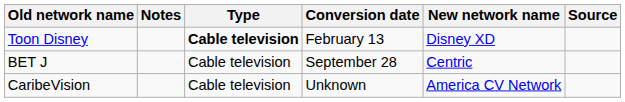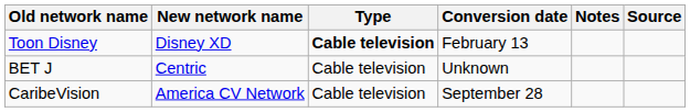 <table class="wikitable sortable">
 <tr>
 <th>Old network name</th>
-<th>Notes</th>
+<th>New network name</th>
 <th>Type</th>
 <th>Conversion date</th>
-<th>New network name</th>
+<th>Notes</th>
 <th>Source</th>
 </tr>
 <tr>
 <td><a href='#'>Toon Disney</a></td>
-<td></td>
+<td><a href='#'>Disney XD</a></td>
 <td><strong>Cable television</strong></td>
 <td>February 13</td>
-<td><a href='#'>Disney XD</a></td>
+<td></td>
 <td></td>
 </tr>
 <tr>
 <td>BET J</td>
+<td><a href='#'>Centric</a></td>
+<td>Cable television</td>
+<td>Unknown</td>
 <td></td>
-<td>Cable television</td>
-<td>September 28</td>
-<td><a href='#'>Centric</a></td>
 <td></td>
 </tr>
 <tr>
 <td>CaribeVision</td>
+<td><a href='#'>America CV Network</a></td>
+<td>Cable television</td>
+<td>September 28</td>
 <td></td>
-<td>Cable television</td>
-<td>Unknown</td>
-<td><a href='#'>America CV Network</a></td>
 <td></td>
 </tr>
 </table>
